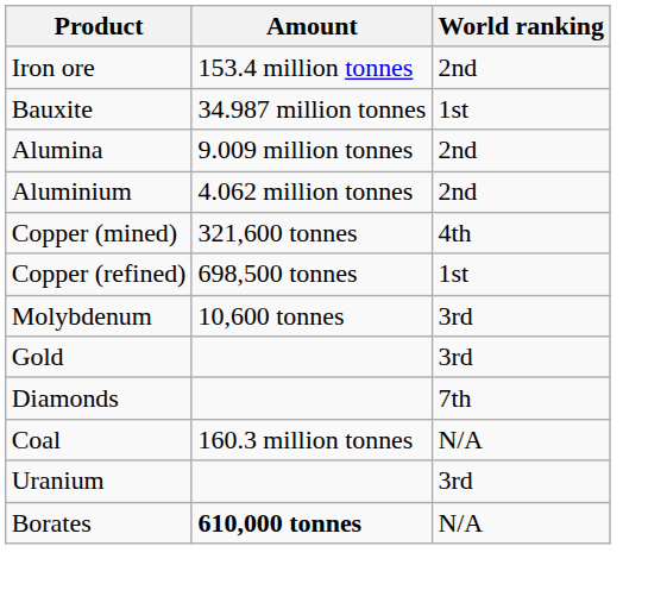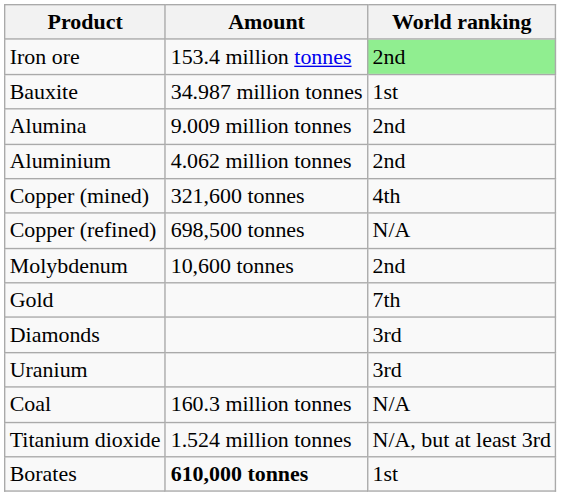 <table class="wikitable sortable">
 <tr>
 <th>Product</th>
 <th>Amount</th>
 <th>World ranking</th>
 </tr>
 <tr>
 <td>Iron ore</td>
 <td>153.4 million <a href='#'>tonnes</a></td>
-<td>2nd</td>
+<td style="background: lightgreen;">2nd</td>
 </tr>
 <tr>
 <td>Bauxite</td>
 <td>34.987 million tonnes</td>
 <td>1st</td>
 </tr>
 <tr>
 <td>Alumina</td>
 <td>9.009 million tonnes</td>
 <td>2nd</td>
 </tr>
 <tr>
 <td>Aluminium</td>
 <td>4.062 million tonnes</td>
 <td>2nd</td>
 </tr>
 <tr>
 <td>Copper (mined)</td>
 <td>321,600 tonnes</td>
 <td>4th</td>
 </tr>
 <tr>
 <td>Copper (refined)</td>
 <td>698,500 tonnes</td>
-<td>1st</td>
+<td>N/A</td>
 </tr>
 <tr>
 <td>Molybdenum</td>
 <td>10,600 tonnes</td>
-<td>3rd</td>
+<td>2nd</td>
 </tr>
 <tr>
 <td>Gold</td>
 <td></td>
-<td>3rd</td>
+<td>7th</td>
 </tr>
 <tr>
 <td>Diamonds</td>
 <td></td>
-<td>7th</td>
+<td>3rd</td>
+</tr>
+<tr>
+<td>Uranium</td>
+<td></td>
+<td>3rd</td>
 </tr>
 <tr>
 <td>Coal</td>
 <td>160.3 million tonnes</td>
 <td>N/A</td>
 </tr>
 <tr>
-<td>Uranium</td>
-<td></td>
-<td>3rd</td>
+<td>Titanium dioxide</td>
+<td>1.524 million tonnes</td>
+<td>N/A, but at least 3rd</td>
 </tr>
 <tr>
 <td>Borates</td>
 <td><strong>610,000 tonnes</strong></td>
-<td>N/A</td>
+<td>1st</td>
 </tr>
 </table>
